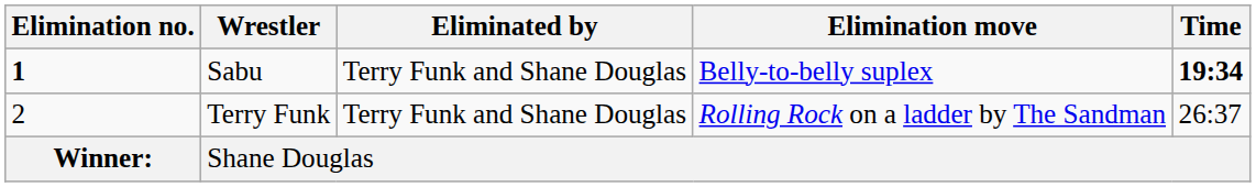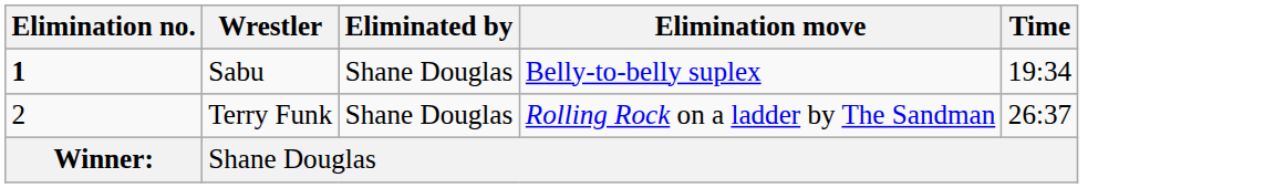 <table class="wikitable">
 <tr>
 <th>Elimination no.</th>
 <th>Wrestler</th>
 <th>Eliminated by</th>
 <th>Elimination move</th>
 <th>Time</th>
 </tr>
 <tr>
 <td><strong>1</strong></td>
 <td>Sabu</td>
-<td>Terry Funk and Shane Douglas</td>
+<td>Shane Douglas</td>
 <td><a href='#'>Belly-to-belly suplex</a></td>
-<td><strong>19:34</strong></td>
+<td>19:34</td>
 </tr>
 <tr>
 <td>2</td>
 <td>Terry Funk</td>
-<td>Terry Funk and Shane Douglas</td>
+<td>Shane Douglas</td>
 <td><em><a href='#'>Rolling Rock</a></em> on a <a href='#'>ladder</a> by <a href='#'>The Sandman</a></td>
 <td>26:37</td>
 </tr>
 <tr>
 <th>Winner:</th>
 <td colspan="5" bgcolor="#f2f2f2">Shane Douglas</td>
 </tr>
 </table>
